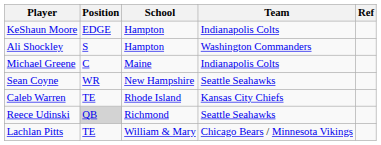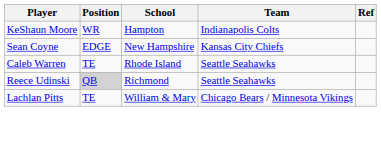 <table class="wikitable sortable" border="1">
 <tr>
 <th>Player</th>
 <th>Position</th>
 <th>School</th>
 <th>Team</th>
 <th>Ref</th>
 </tr>
 <tr>
 <td><a href='#'>KeShaun Moore</a></td>
-<td><a href='#'>EDGE</a></td>
+<td><a href='#'>WR</a></td>
 <td><a href='#'>Hampton</a></td>
 <td><a href='#'>Indianapolis Colts</a></td>
 <td></td>
 </tr>
 <tr>
-<td><a href='#'>Ali Shockley</a></td>
-<td><a href='#'>S</a></td>
-<td><a href='#'>Hampton</a></td>
-<td><a href='#'>Washington Commanders</a></td>
-<td></td>
-</tr>
-<tr>
-<td><a href='#'>Michael Greene</a></td>
-<td><a href='#'>C</a></td>
-<td><a href='#'>Maine</a></td>
-<td><a href='#'>Indianapolis Colts</a></td>
-<td></td>
-</tr>
-<tr>
 <td><a href='#'>Sean Coyne</a></td>
-<td><a href='#'>WR</a></td>
+<td><a href='#'>EDGE</a></td>
 <td><a href='#'>New Hampshire</a></td>
-<td><a href='#'>Seattle Seahawks</a></td>
+<td><a href='#'>Kansas City Chiefs</a></td>
 <td></td>
 </tr>
 <tr>
 <td><a href='#'>Caleb Warren</a></td>
 <td><a href='#'>TE</a></td>
 <td><a href='#'>Rhode Island</a></td>
-<td><a href='#'>Kansas City Chiefs</a></td>
+<td><a href='#'>Seattle Seahawks</a></td>
 <td></td>
 </tr>
 <tr>
 <td><a href='#'>Reece Udinski</a></td>
 <td style="background: lightgrey;"><a href='#'>QB</a></td>
 <td><a href='#'>Richmond</a></td>
 <td><a href='#'>Seattle Seahawks</a></td>
 <td></td>
 </tr>
 <tr>
 <td><a href='#'>Lachlan Pitts</a></td>
 <td><a href='#'>TE</a></td>
 <td><a href='#'>William & Mary</a></td>
 <td><a href='#'>Chicago Bears</a> / <a href='#'>Minnesota Vikings</a></td>
 <td></td>
 </tr>
 </table>
